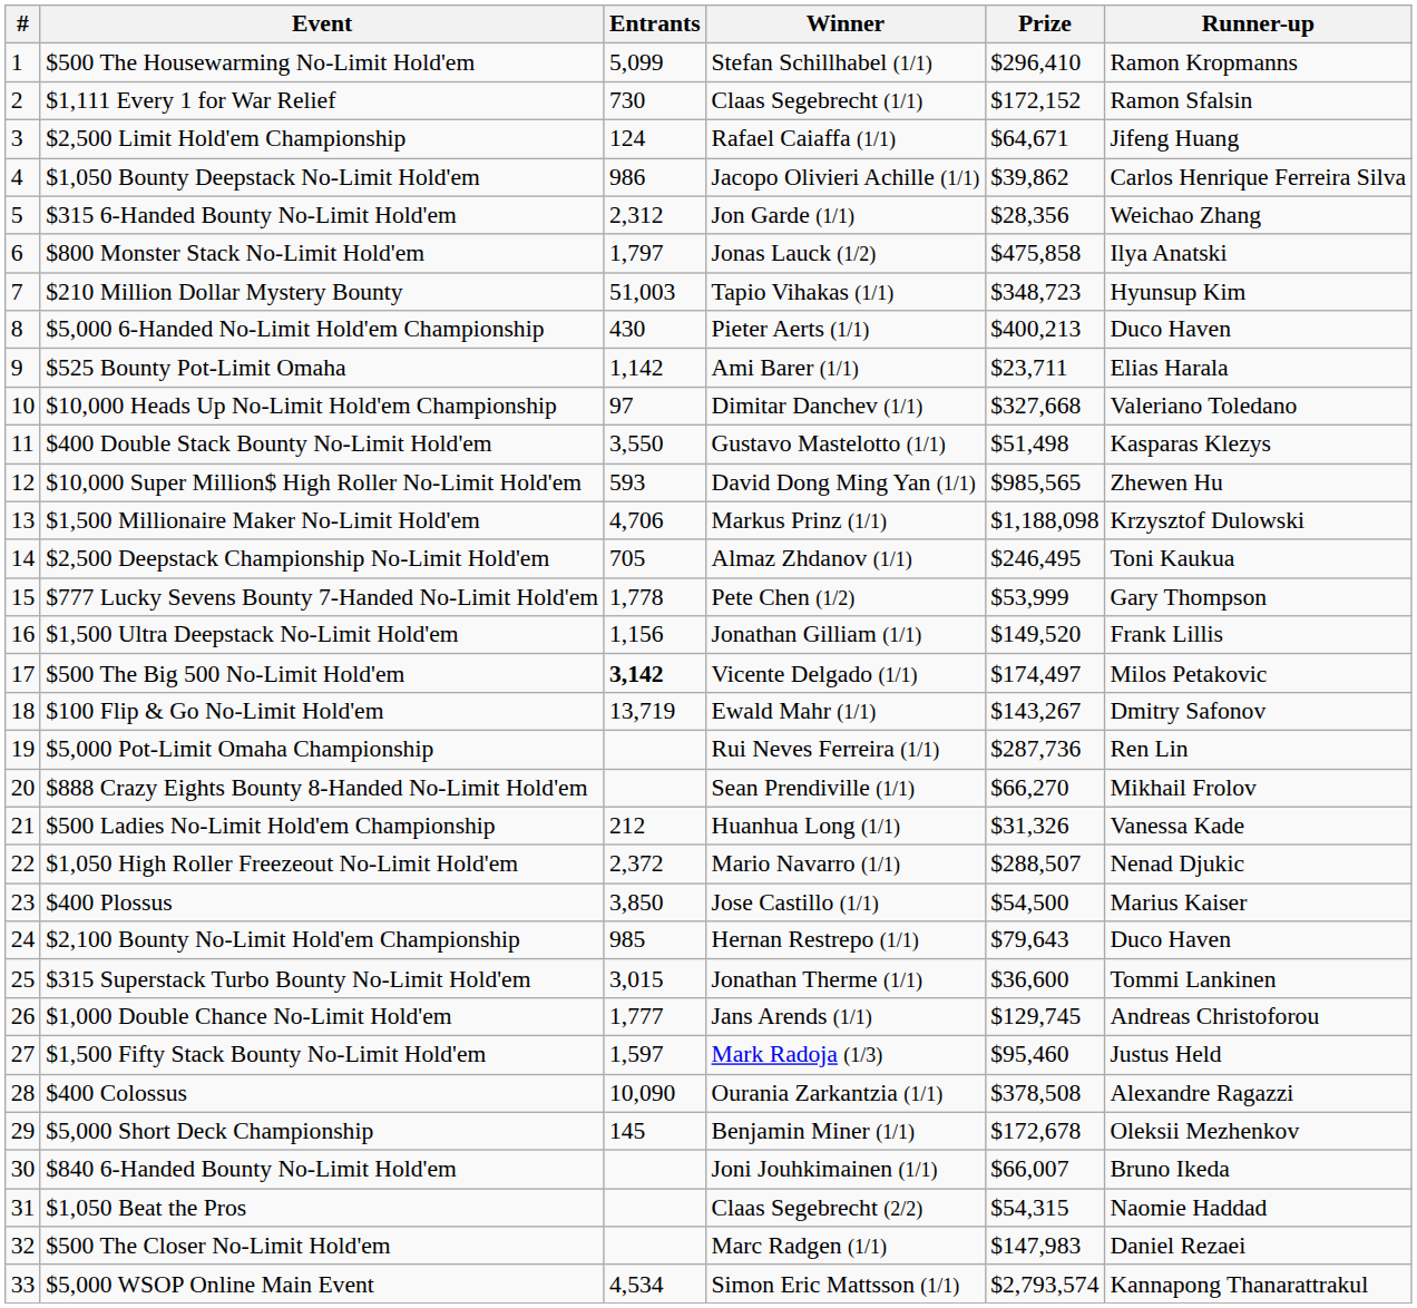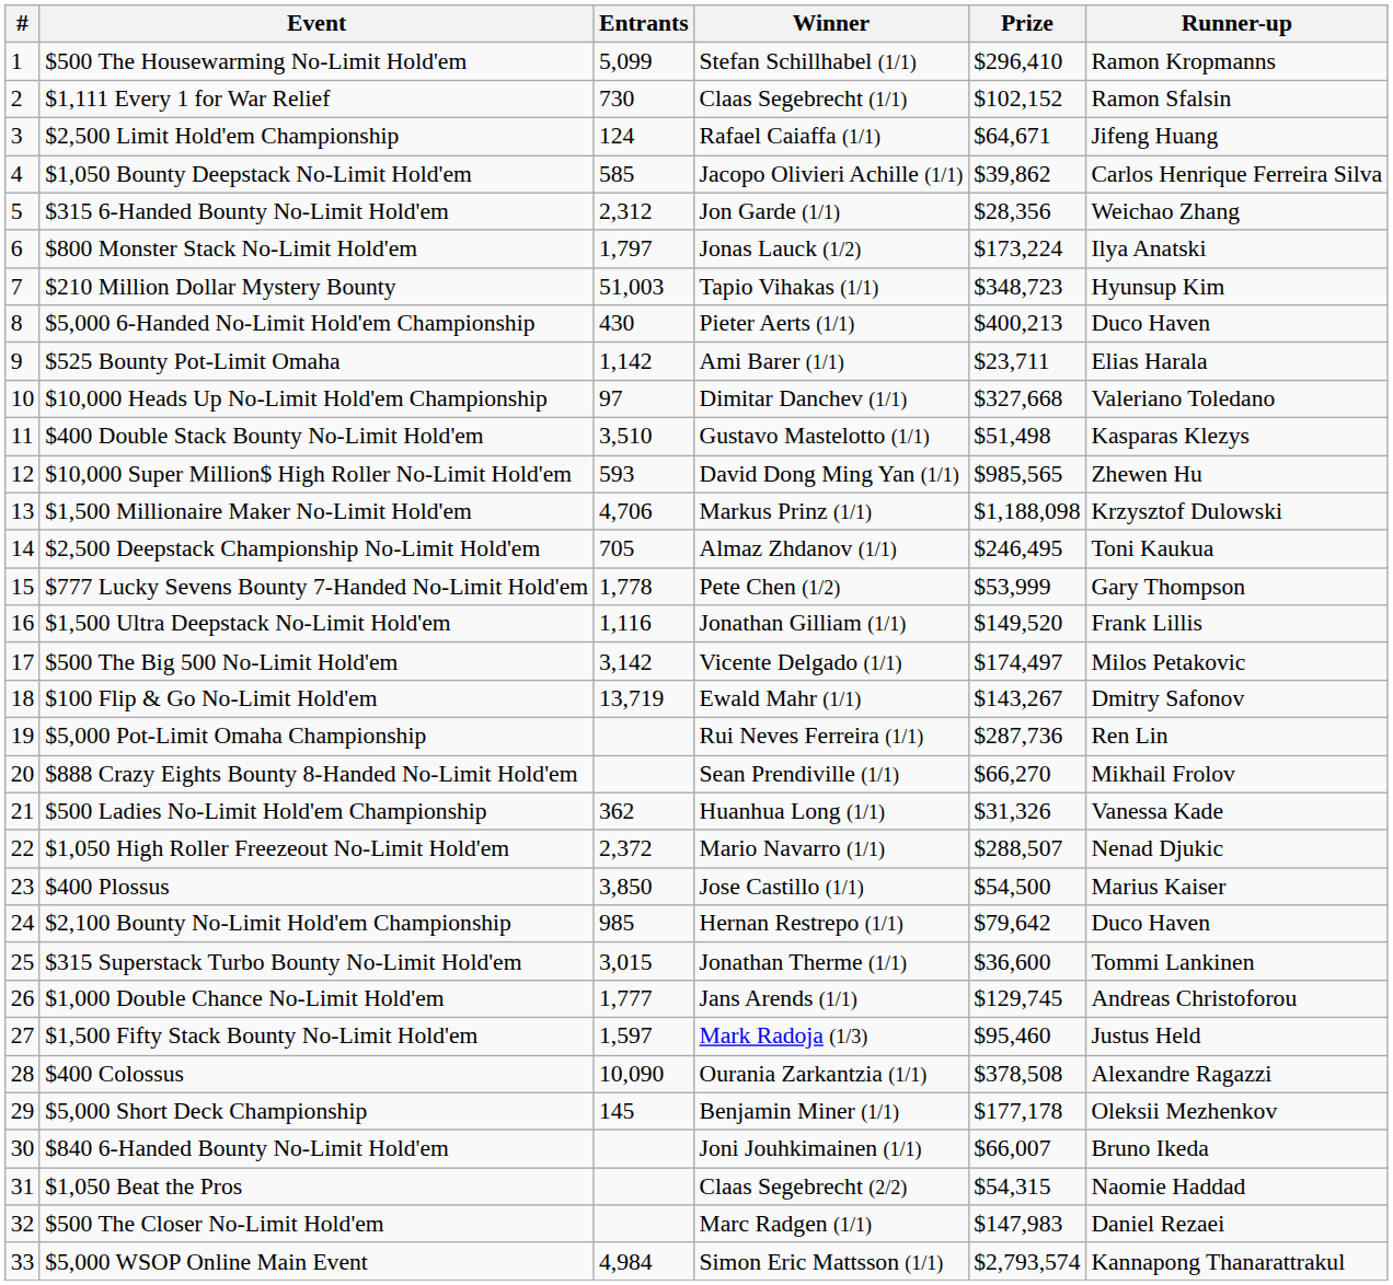 <table class="wikitable sortable">
 <tr>
 <th bgcolor="#FFEBAD">#</th>
 <th bgcolor="#FFEBAD">Event</th>
 <th bgcolor="#FFEBAD">Entrants</th>
 <th bgcolor="#FFEBAD">Winner</th>
 <th bgcolor="#FFEBAD">Prize</th>
 <th bgcolor="#FFEBAD">Runner-up</th>
 </tr>
 <tr>
 <td>1</td>
 <td>$500 The Housewarming No-Limit Hold'em</td>
 <td>5,099</td>
 <td> Stefan Schillhabel <small>(1/1)</small></td>
 <td>$296,410</td>
 <td> Ramon Kropmanns</td>
 </tr>
 <tr>
 <td>2</td>
 <td>$1,111 Every 1 for War Relief</td>
 <td>730</td>
 <td> Claas Segebrecht <small>(1/1)</small></td>
-<td>$172,152</td>
+<td>$102,152</td>
 <td> Ramon Sfalsin</td>
 </tr>
 <tr>
 <td>3</td>
 <td>$2,500 Limit Hold'em Championship</td>
 <td>124</td>
 <td> Rafael Caiaffa <small>(1/1)</small></td>
 <td>$64,671</td>
 <td> Jifeng Huang</td>
 </tr>
 <tr>
 <td>4</td>
 <td>$1,050 Bounty Deepstack No-Limit Hold'em</td>
-<td>986</td>
+<td>585</td>
 <td> Jacopo Olivieri Achille <small>(1/1)</small></td>
 <td>$39,862</td>
 <td> Carlos Henrique Ferreira Silva</td>
 </tr>
 <tr>
 <td>5</td>
 <td>$315 6-Handed Bounty No-Limit Hold'em</td>
 <td>2,312</td>
 <td> Jon Garde <small>(1/1)</small></td>
 <td>$28,356</td>
 <td> Weichao Zhang</td>
 </tr>
 <tr>
 <td>6</td>
 <td>$800 Monster Stack No-Limit Hold'em</td>
 <td>1,797</td>
 <td> Jonas Lauck <small>(1/2)</small></td>
-<td>$475,858</td>
+<td>$173,224</td>
 <td> Ilya Anatski</td>
 </tr>
 <tr>
 <td>7</td>
 <td>$210 Million Dollar Mystery Bounty</td>
 <td>51,003</td>
 <td> Tapio Vihakas <small>(1/1)</small></td>
 <td>$348,723</td>
 <td> Hyunsup Kim</td>
 </tr>
 <tr>
 <td>8</td>
 <td>$5,000 6-Handed No-Limit Hold'em Championship</td>
 <td>430</td>
 <td> Pieter Aerts <small>(1/1)</small></td>
 <td>$400,213</td>
 <td> Duco Haven</td>
 </tr>
 <tr>
 <td>9</td>
 <td>$525 Bounty Pot-Limit Omaha</td>
 <td>1,142</td>
 <td> Ami Barer <small>(1/1)</small></td>
 <td>$23,711</td>
 <td> Elias Harala</td>
 </tr>
 <tr>
 <td>10</td>
 <td>$10,000 Heads Up No-Limit Hold'em Championship</td>
 <td>97</td>
 <td> Dimitar Danchev <small>(1/1)</small></td>
 <td>$327,668</td>
 <td> Valeriano Toledano</td>
 </tr>
 <tr>
 <td>11</td>
 <td>$400 Double Stack Bounty No-Limit Hold'em</td>
-<td>3,550</td>
+<td>3,510</td>
 <td> Gustavo Mastelotto <small>(1/1)</small></td>
 <td>$51,498</td>
 <td> Kasparas Klezys</td>
 </tr>
 <tr>
 <td>12</td>
 <td>$10,000 Super Million$ High Roller No-Limit Hold'em</td>
 <td>593</td>
 <td> David Dong Ming Yan <small>(1/1)</small></td>
 <td>$985,565</td>
 <td> Zhewen Hu</td>
 </tr>
 <tr>
 <td>13</td>
 <td>$1,500 Millionaire Maker No-Limit Hold'em</td>
 <td>4,706</td>
 <td> Markus Prinz <small>(1/1)</small></td>
 <td>$1,188,098</td>
 <td> Krzysztof Dulowski</td>
 </tr>
 <tr>
 <td>14</td>
 <td>$2,500 Deepstack Championship No-Limit Hold'em</td>
 <td>705</td>
 <td> Almaz Zhdanov <small>(1/1)</small></td>
 <td>$246,495</td>
 <td> Toni Kaukua</td>
 </tr>
 <tr>
 <td>15</td>
 <td>$777 Lucky Sevens Bounty 7-Handed No-Limit Hold'em</td>
 <td>1,778</td>
 <td> Pete Chen <small>(1/2)</small></td>
 <td>$53,999</td>
 <td> Gary Thompson</td>
 </tr>
 <tr>
 <td>16</td>
 <td>$1,500 Ultra Deepstack No-Limit Hold'em</td>
-<td>1,156</td>
+<td>1,116</td>
 <td> Jonathan Gilliam <small>(1/1)</small></td>
 <td>$149,520</td>
 <td> Frank Lillis</td>
 </tr>
 <tr>
 <td>17</td>
 <td>$500 The Big 500 No-Limit Hold'em</td>
-<td><strong>3,142</strong></td>
+<td>3,142</td>
 <td> Vicente Delgado <small>(1/1)</small></td>
 <td>$174,497</td>
 <td> Milos Petakovic</td>
 </tr>
 <tr>
 <td>18</td>
 <td>$100 Flip & Go No-Limit Hold'em</td>
 <td>13,719</td>
 <td> Ewald Mahr <small>(1/1)</small></td>
 <td>$143,267</td>
 <td> Dmitry Safonov</td>
 </tr>
 <tr>
 <td>19</td>
 <td>$5,000 Pot-Limit Omaha Championship</td>
 <td></td>
 <td> Rui Neves Ferreira <small>(1/1)</small></td>
 <td>$287,736</td>
 <td> Ren Lin</td>
 </tr>
 <tr>
 <td>20</td>
 <td>$888 Crazy Eights Bounty 8-Handed No-Limit Hold'em</td>
 <td></td>
 <td> Sean Prendiville <small>(1/1)</small></td>
 <td>$66,270</td>
 <td> Mikhail Frolov</td>
 </tr>
 <tr>
 <td>21</td>
 <td>$500 Ladies No-Limit Hold'em Championship</td>
-<td>212</td>
+<td>362</td>
 <td> Huanhua Long <small>(1/1)</small></td>
 <td>$31,326</td>
 <td> Vanessa Kade</td>
 </tr>
 <tr>
 <td>22</td>
 <td>$1,050 High Roller Freezeout No-Limit Hold'em</td>
 <td>2,372</td>
 <td> Mario Navarro <small>(1/1)</small></td>
 <td>$288,507</td>
 <td> Nenad Djukic</td>
 </tr>
 <tr>
 <td>23</td>
 <td>$400 Plossus</td>
 <td>3,850</td>
 <td> Jose Castillo <small>(1/1)</small></td>
 <td>$54,500</td>
 <td> Marius Kaiser</td>
 </tr>
 <tr>
 <td>24</td>
 <td>$2,100 Bounty No-Limit Hold'em Championship</td>
 <td>985</td>
 <td> Hernan Restrepo <small>(1/1)</small></td>
-<td>$79,643</td>
+<td>$79,642</td>
 <td> Duco Haven</td>
 </tr>
 <tr>
 <td>25</td>
 <td>$315 Superstack Turbo Bounty No-Limit Hold'em</td>
 <td>3,015</td>
 <td> Jonathan Therme <small>(1/1)</small></td>
 <td>$36,600</td>
 <td> Tommi Lankinen</td>
 </tr>
 <tr>
 <td>26</td>
 <td>$1,000 Double Chance No-Limit Hold'em</td>
 <td>1,777</td>
 <td> Jans Arends <small>(1/1)</small></td>
 <td>$129,745</td>
 <td> Andreas Christoforou</td>
 </tr>
 <tr>
 <td>27</td>
 <td>$1,500 Fifty Stack Bounty No-Limit Hold'em</td>
 <td>1,597</td>
 <td> <a href='#'>Mark Radoja</a> <small>(1/3)</small></td>
 <td>$95,460</td>
 <td> Justus Held</td>
 </tr>
 <tr>
 <td>28</td>
 <td>$400 Colossus</td>
 <td>10,090</td>
 <td> Ourania Zarkantzia <small>(1/1)</small></td>
 <td>$378,508</td>
 <td> Alexandre Ragazzi</td>
 </tr>
 <tr>
 <td>29</td>
 <td>$5,000 Short Deck Championship</td>
 <td>145</td>
 <td> Benjamin Miner <small>(1/1)</small></td>
-<td>$172,678</td>
+<td>$177,178</td>
 <td> Oleksii Mezhenkov</td>
 </tr>
 <tr>
 <td>30</td>
 <td>$840 6-Handed Bounty No-Limit Hold'em</td>
 <td></td>
 <td> Joni Jouhkimainen <small>(1/1)</small></td>
 <td>$66,007</td>
 <td> Bruno Ikeda</td>
 </tr>
 <tr>
 <td>31</td>
 <td>$1,050 Beat the Pros</td>
 <td></td>
 <td> Claas Segebrecht <small>(2/2)</small></td>
 <td>$54,315</td>
 <td> Naomie Haddad</td>
 </tr>
 <tr>
 <td>32</td>
 <td>$500 The Closer No-Limit Hold'em</td>
 <td></td>
 <td> Marc Radgen <small>(1/1)</small></td>
 <td>$147,983</td>
 <td> Daniel Rezaei</td>
 </tr>
 <tr>
 <td>33</td>
 <td>$5,000 WSOP Online Main Event</td>
-<td>4,534</td>
+<td>4,984</td>
 <td> Simon Eric Mattsson <small>(1/1)</small></td>
 <td>$2,793,574</td>
 <td> Kannapong Thanarattrakul</td>
 </tr>
 </table>
